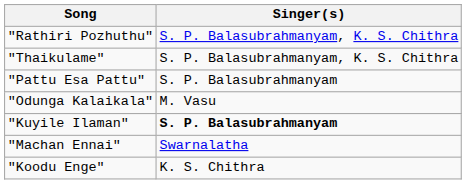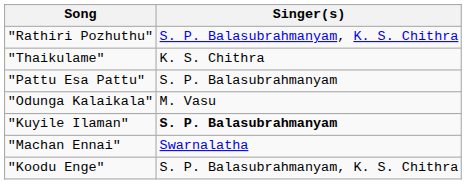 <table class="wikitable" style="font-size:95%;">
 <tr>
 <th>Song</th>
 <th>Singer(s)</th>
 </tr>
 <tr>
 <td>"Rathiri Pozhuthu"</td>
 <td><a href='#'>S. P. Balasubrahmanyam</a>, <a href='#'>K. S. Chithra</a></td>
 </tr>
 <tr>
 <td>"Thaikulame"</td>
-<td>S. P. Balasubrahmanyam, K. S. Chithra</td>
+<td>K. S. Chithra</td>
 </tr>
 <tr>
 <td>"Pattu Esa Pattu"</td>
 <td>S. P. Balasubrahmanyam</td>
 </tr>
 <tr>
 <td>"Odunga Kalaikala"</td>
 <td>M. Vasu</td>
 </tr>
 <tr>
 <td>"Kuyile Ilaman"</td>
 <td><strong>S. P. Balasubrahmanyam</strong></td>
 </tr>
 <tr>
 <td>"Machan Ennai"</td>
 <td><a href='#'>Swarnalatha</a></td>
 </tr>
 <tr>
 <td>"Koodu Enge"</td>
-<td>K. S. Chithra</td>
+<td>S. P. Balasubrahmanyam, K. S. Chithra</td>
 </tr>
 </table>
